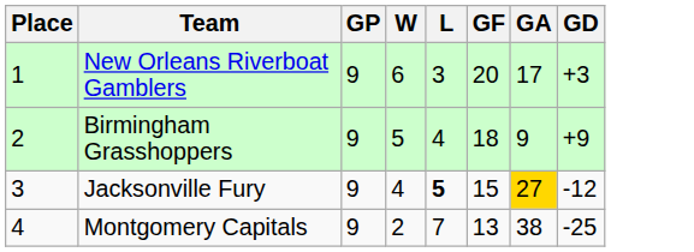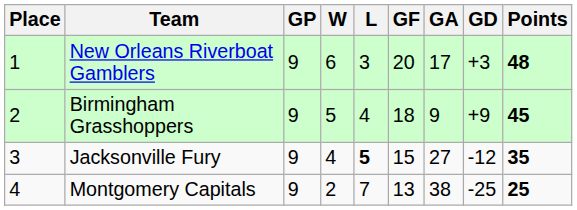 <table class="wikitable">
 <tr>
 <th>Place</th>
 <th width="170">Team</th>
 <th width="20">GP</th>
 <th width="20">W</th>
 <th width="20">L</th>
 <th width="20">GF</th>
 <th width="20">GA</th>
 <th width="25">GD</th>
+<th>Points</th>
 </tr>
 <tr bgcolor=#ccffcc>
 <td>1</td>
 <td><a href='#'>New Orleans Riverboat Gamblers</a></td>
 <td>9</td>
 <td>6</td>
 <td>3</td>
 <td>20</td>
 <td>17</td>
 <td>+3</td>
+<td><strong>48</strong></td>
 </tr>
 <tr bgcolor=#ccffcc>
 <td>2</td>
 <td>Birmingham Grasshoppers</td>
 <td>9</td>
 <td>5</td>
 <td>4</td>
 <td>18</td>
 <td>9</td>
 <td>+9</td>
+<td><strong>45</strong></td>
 </tr>
 <tr>
 <td>3</td>
 <td>Jacksonville Fury</td>
 <td>9</td>
 <td>4</td>
 <td><strong>5</strong></td>
 <td>15</td>
-<td style="background: gold;">27</td>
+<td>27</td>
 <td>-12</td>
+<td><strong>35</strong></td>
 </tr>
 <tr>
 <td>4</td>
 <td>Montgomery Capitals</td>
 <td>9</td>
 <td>2</td>
 <td>7</td>
 <td>13</td>
 <td>38</td>
 <td>-25</td>
+<td><strong>25</strong></td>
 </tr>
 </table>
